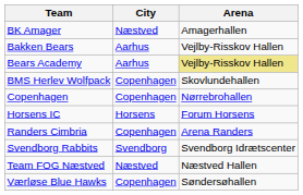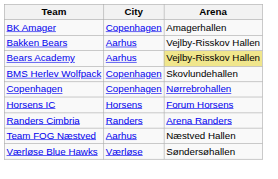 <table class="wikitable">
 <tr>
 <th>Team</th>
 <th>City</th>
 <th>Arena</th>
 </tr>
 <tr>
 <td><a href='#'>BK Amager</a></td>
-<td><a href='#'>Næstved</a></td>
+<td><a href='#'>Copenhagen</a></td>
 <td>Amagerhallen</td>
 </tr>
 <tr>
 <td><a href='#'>Bakken Bears</a></td>
 <td><a href='#'>Aarhus</a></td>
 <td>Vejlby-Risskov Hallen</td>
 </tr>
 <tr>
 <td><a href='#'>Bears Academy</a></td>
 <td><a href='#'>Aarhus</a></td>
 <td style="background: khaki;">Vejlby-Risskov Hallen</td>
 </tr>
 <tr>
 <td><a href='#'>BMS Herlev Wolfpack</a></td>
 <td><a href='#'>Copenhagen</a></td>
 <td>Skovlundehallen</td>
 </tr>
 <tr>
 <td><a href='#'>Copenhagen</a></td>
 <td><a href='#'>Copenhagen</a></td>
 <td><a href='#'>Nørrebrohallen</a></td>
 </tr>
 <tr>
 <td><a href='#'>Horsens IC</a></td>
 <td><a href='#'>Horsens</a></td>
 <td><a href='#'>Forum Horsens</a></td>
 </tr>
 <tr>
 <td><a href='#'>Randers Cimbria</a></td>
-<td><a href='#'>Copenhagen</a></td>
+<td><a href='#'>Randers</a></td>
 <td><a href='#'>Arena Randers</a></td>
 </tr>
 <tr>
-<td><a href='#'>Svendborg Rabbits</a></td>
-<td><a href='#'>Svendborg</a></td>
-<td>Svendborg Idrætscenter</td>
-</tr>
-<tr>
 <td><a href='#'>Team FOG Næstved</a></td>
-<td><a href='#'>Næstved</a></td>
+<td><a href='#'>Aarhus</a></td>
 <td>Næstved Hallen</td>
 </tr>
 <tr>
 <td><a href='#'>Værløse Blue Hawks</a></td>
-<td><a href='#'>Copenhagen</a></td>
+<td><a href='#'>Værløse</a></td>
 <td>Søndersøhallen</td>
 </tr>
 </table>
